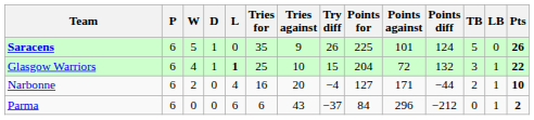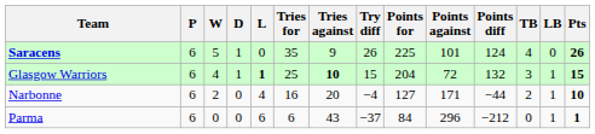 <table class="wikitable" style="text-align:center">
 <tr>
 <th width="200">Team</th>
 <th width="20">P</th>
 <th width="20">W</th>
 <th width="20">D</th>
 <th width="20">L</th>
 <th width="20">Tries for</th>
 <th width="20">Tries against</th>
 <th width="20">Try diff</th>
 <th width="20">Points for</th>
 <th width="20">Points against</th>
 <th width="25">Points diff</th>
 <th width="20">TB</th>
 <th width="20">LB</th>
 <th width="20">Pts</th>
 </tr>
 <tr bgcolor="#ccffcc">
 <td align=left> <strong><a href='#'>Saracens</a></strong></td>
 <td>6</td>
 <td>5</td>
 <td>1</td>
 <td>0</td>
 <td>35</td>
 <td>9</td>
 <td>26</td>
 <td>225</td>
 <td>101</td>
 <td>124</td>
-<td>5</td>
+<td>4</td>
 <td>0</td>
 <td><strong>26</strong></td>
 </tr>
 <tr bgcolor="#ccffcc">
 <td align=left> <a href='#'>Glasgow Warriors</a></td>
 <td>6</td>
 <td>4</td>
 <td>1</td>
 <td><strong>1</strong></td>
 <td>25</td>
-<td>10</td>
+<td><strong>10</strong></td>
 <td>15</td>
 <td>204</td>
 <td>72</td>
 <td>132</td>
 <td>3</td>
 <td>1</td>
-<td><strong>22</strong></td>
+<td><strong>15</strong></td>
 </tr>
 <tr>
 <td align=left> <a href='#'>Narbonne</a></td>
 <td>6</td>
 <td>2</td>
 <td>0</td>
 <td>4</td>
 <td>16</td>
 <td>20</td>
 <td>−4</td>
 <td>127</td>
 <td>171</td>
 <td>−44</td>
 <td>2</td>
 <td>1</td>
 <td><strong>10</strong></td>
 </tr>
 <tr>
 <td align=left> <a href='#'>Parma</a></td>
 <td>6</td>
 <td>0</td>
 <td>0</td>
 <td>6</td>
 <td>6</td>
 <td>43</td>
 <td>−37</td>
 <td>84</td>
 <td>296</td>
 <td>−212</td>
 <td>0</td>
 <td>1</td>
-<td><strong>2</strong></td>
+<td><strong>1</strong></td>
 </tr>
 </table>
